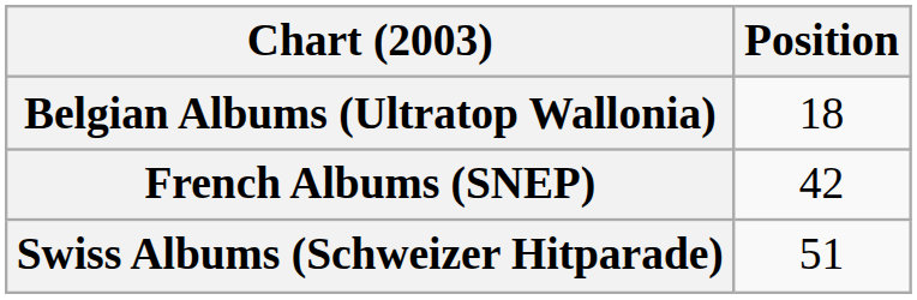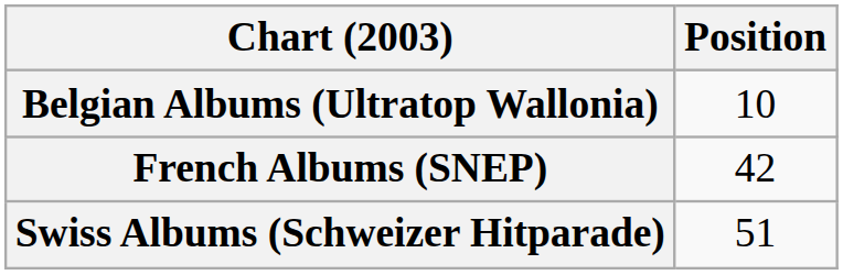 <table class="wikitable sortable plainrowheaders" style="text-align:center">
 <tr>
 <th scope="col">Chart (2003)</th>
 <th scope="col">Position</th>
 </tr>
 <tr>
 <th scope="row">Belgian Albums (Ultratop Wallonia)</th>
-<td>18</td>
+<td>10</td>
 </tr>
 <tr>
 <th scope="row">French Albums (SNEP)</th>
 <td>42</td>
 </tr>
 <tr>
 <th scope="row">Swiss Albums (Schweizer Hitparade)</th>
 <td>51</td>
 </tr>
 </table>
